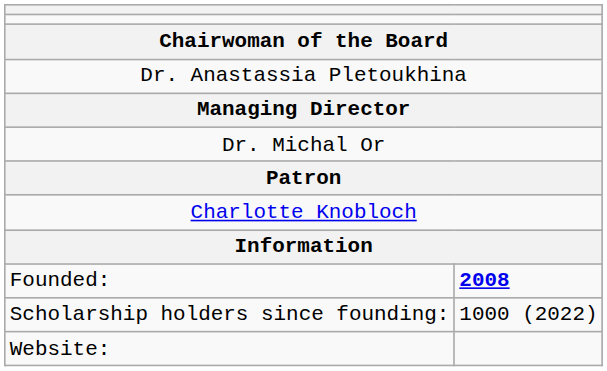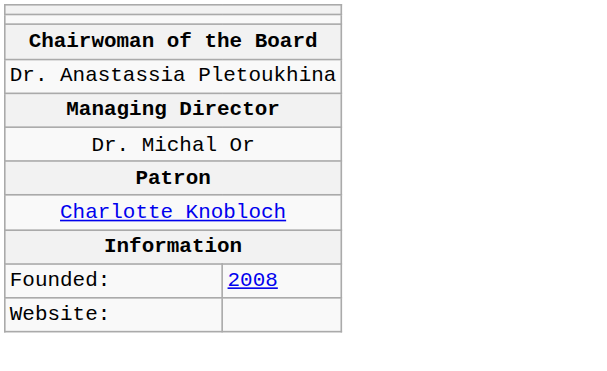 <table class="wikitable floatright">
 <tr>
 <th colspan="2"></th>
 </tr>
 <tr style="text-align: center;">
 <td colspan="2"></td>
 </tr>
 <tr>
 <th colspan="2">Chairwoman of the Board</th>
 </tr>
 <tr style="text-align: center;">
 <td colspan="2">Dr. Anastassia Pletoukhina</td>
 </tr>
 <tr>
 <th colspan="2"><strong>Managing Director</strong></th>
 </tr>
 <tr style="text-align: center;">
 <td colspan="2">Dr. Michal Or</td>
 </tr>
 <tr>
 <th colspan="2"><strong>Patron</strong></th>
 </tr>
 <tr style="text-align: center;">
 <td colspan="2"><a href='#'>Charlotte Knobloch</a></td>
 </tr>
 <tr>
 <th colspan="2">Information</th>
 </tr>
 <tr>
 <td>Founded:</td>
-<td><strong><a href='#'>2008</a></strong></td>
-</tr>
-<tr>
-<td>Scholarship holders since founding:</td>
-<td>1000 (2022)</td>
+<td><a href='#'>2008</a></td>
 </tr>
 <tr>
 <td>Website:</td>
 <td></td>
 </tr>
 </table>
